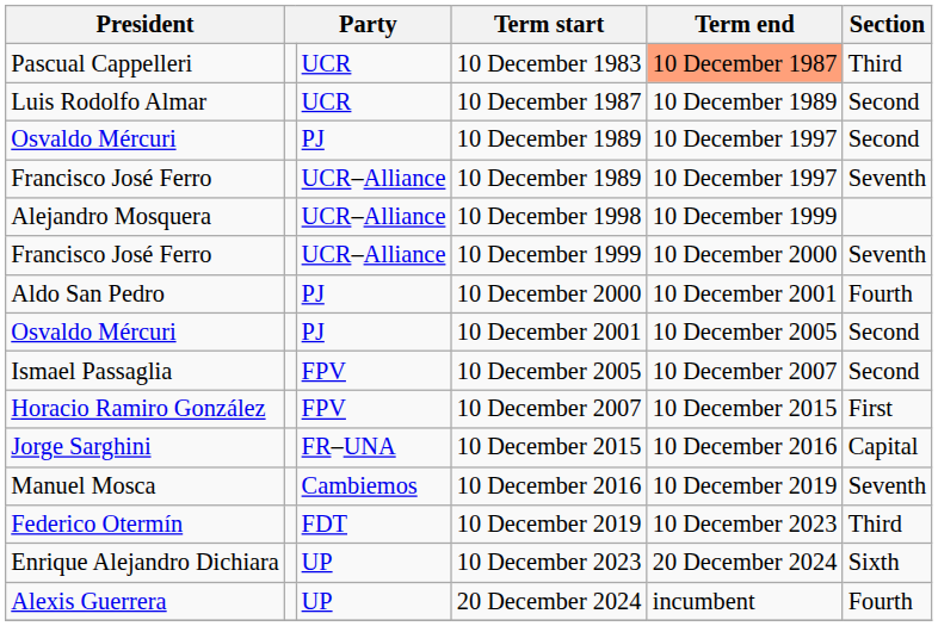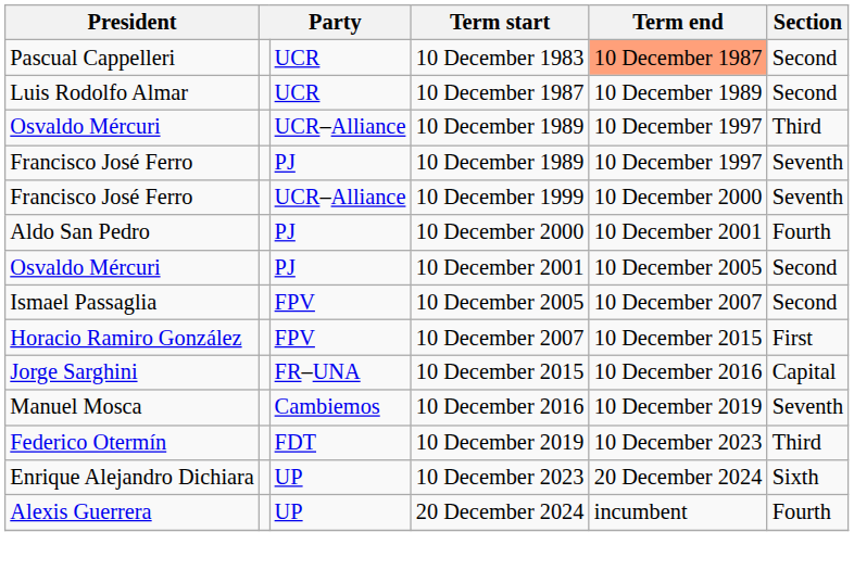 <table class="wikitable">
 <tr>
 <th>President</th>
 <th colspan="2">Party</th>
 <th>Term start</th>
 <th>Term end</th>
 <th>Section</th>
 </tr>
 <tr>
 <td>Pascual Cappelleri</td>
 <td bgcolor=></td>
 <td><a href='#'>UCR</a></td>
 <td>10 December 1983</td>
 <td style="background: lightsalmon;">10 December 1987</td>
-<td>Third</td>
+<td>Second</td>
 </tr>
 <tr>
 <td>Luis Rodolfo Almar</td>
 <td bgcolor=></td>
 <td><a href='#'>UCR</a></td>
 <td>10 December 1987</td>
 <td>10 December 1989</td>
 <td>Second</td>
 </tr>
 <tr>
 <td><a href='#'>Osvaldo Mércuri</a></td>
 <td bgcolor=></td>
-<td><a href='#'>PJ</a></td>
+<td><a href='#'>UCR</a>–<a href='#'>Alliance</a></td>
 <td>10 December 1989</td>
 <td>10 December 1997</td>
-<td>Second</td>
+<td>Third</td>
 </tr>
 <tr>
 <td>Francisco José Ferro</td>
 <td bgcolor=></td>
-<td><a href='#'>UCR</a>–<a href='#'>Alliance</a></td>
+<td><a href='#'>PJ</a></td>
 <td>10 December 1989</td>
 <td>10 December 1997</td>
 <td>Seventh</td>
-</tr>
-<tr>
-<td>Alejandro Mosquera</td>
-<td bgcolor=></td>
-<td><a href='#'>UCR</a>–<a href='#'>Alliance</a></td>
-<td>10 December 1998</td>
-<td>10 December 1999</td>
-<td></td>
 </tr>
 <tr>
 <td>Francisco José Ferro</td>
 <td bgcolor=></td>
 <td><a href='#'>UCR</a>–<a href='#'>Alliance</a></td>
 <td>10 December 1999</td>
 <td>10 December 2000</td>
 <td>Seventh</td>
 </tr>
 <tr>
 <td>Aldo San Pedro</td>
 <td bgcolor=></td>
 <td><a href='#'>PJ</a></td>
 <td>10 December 2000</td>
 <td>10 December 2001</td>
 <td>Fourth</td>
 </tr>
 <tr>
 <td><a href='#'>Osvaldo Mércuri</a></td>
 <td bgcolor=></td>
 <td><a href='#'>PJ</a></td>
 <td>10 December 2001</td>
 <td>10 December 2005</td>
 <td>Second</td>
 </tr>
 <tr>
 <td>Ismael Passaglia</td>
 <td bgcolor=></td>
 <td><a href='#'>FPV</a></td>
 <td>10 December 2005</td>
 <td>10 December 2007</td>
 <td>Second</td>
 </tr>
 <tr>
 <td><a href='#'>Horacio Ramiro González</a></td>
 <td bgcolor=></td>
 <td><a href='#'>FPV</a></td>
 <td>10 December 2007</td>
 <td>10 December 2015</td>
 <td>First</td>
 </tr>
 <tr>
 <td><a href='#'>Jorge Sarghini</a></td>
 <td bgcolor=></td>
 <td><a href='#'>FR</a>–<a href='#'>UNA</a></td>
 <td>10 December 2015</td>
 <td>10 December 2016</td>
 <td>Capital</td>
 </tr>
 <tr>
 <td>Manuel Mosca</td>
 <td bgcolor=></td>
 <td><a href='#'>Cambiemos</a></td>
 <td>10 December 2016</td>
 <td>10 December 2019</td>
 <td>Seventh</td>
 </tr>
 <tr>
 <td><a href='#'>Federico Otermín</a></td>
 <td bgcolor=></td>
 <td><a href='#'>FDT</a></td>
 <td>10 December 2019</td>
 <td>10 December 2023</td>
 <td>Third</td>
 </tr>
 <tr>
 <td>Enrique Alejandro Dichiara</td>
 <td bgcolor=></td>
 <td><a href='#'>UP</a></td>
 <td>10 December 2023</td>
 <td>20 December 2024</td>
 <td>Sixth</td>
 </tr>
 <tr>
 <td><a href='#'>Alexis Guerrera</a></td>
 <td bgcolor=></td>
 <td><a href='#'>UP</a></td>
 <td>20 December 2024</td>
 <td>incumbent</td>
 <td>Fourth</td>
 </tr>
 <tr>
 </tr>
 </table>
